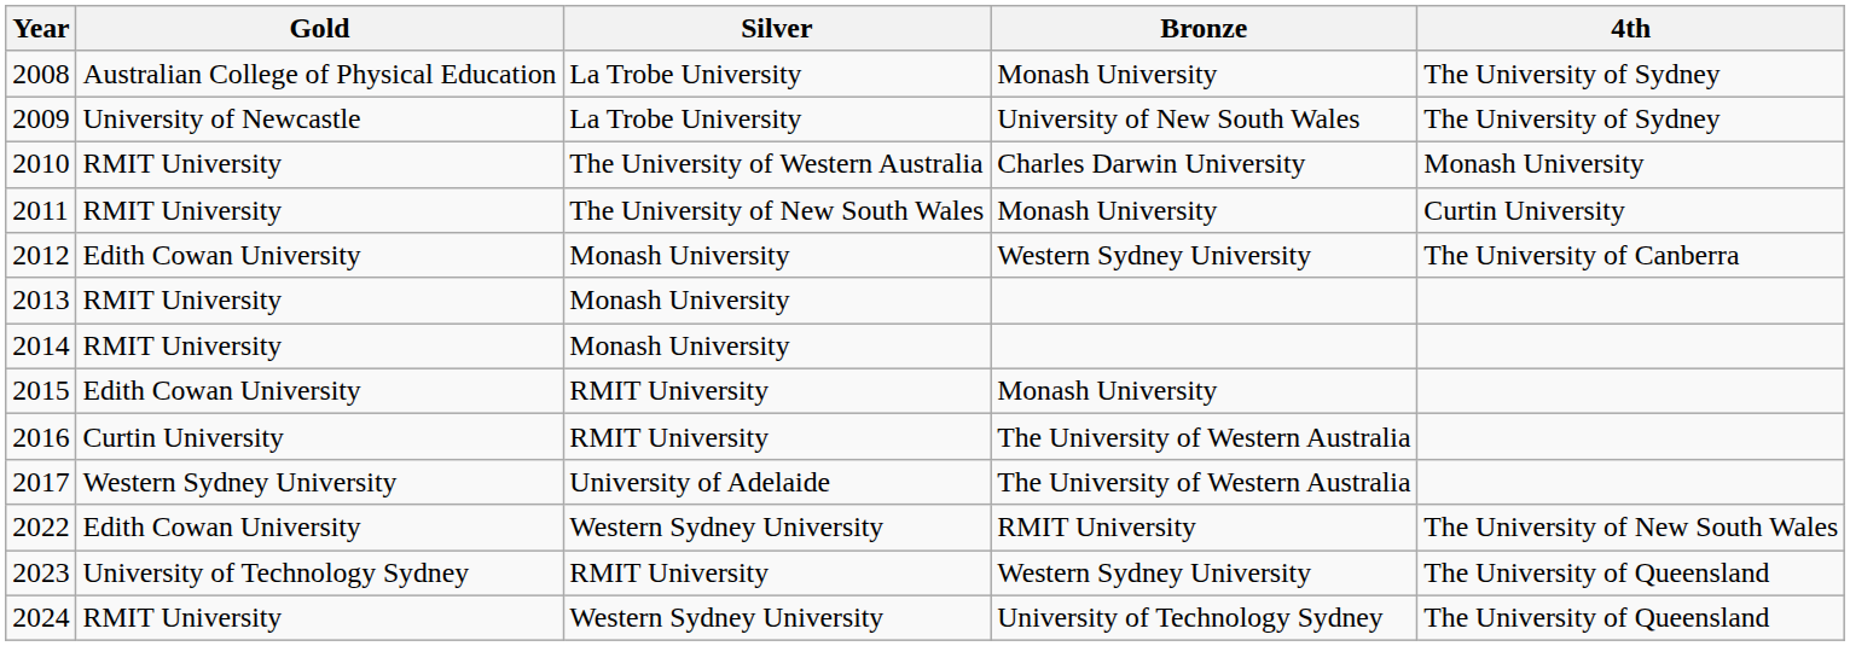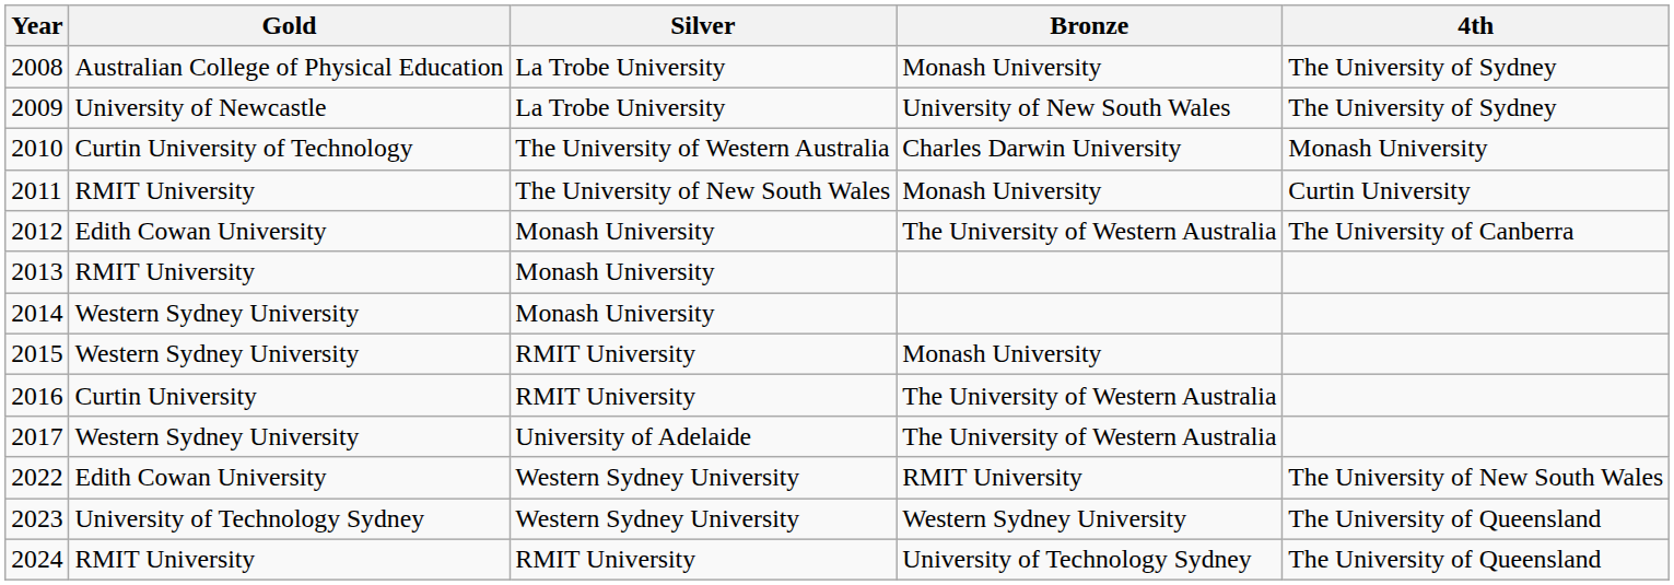 <table class="wikitable">
 <tr>
 <th>Year</th>
 <th>Gold</th>
 <th>Silver</th>
 <th>Bronze</th>
 <th>4th</th>
 </tr>
 <tr>
 <td>2008</td>
 <td>Australian College of Physical Education</td>
 <td>La Trobe University</td>
 <td>Monash University</td>
 <td>The University of Sydney</td>
 </tr>
 <tr>
 <td>2009</td>
 <td>University of Newcastle</td>
 <td>La Trobe University</td>
 <td>University of New South Wales</td>
 <td>The University of Sydney</td>
 </tr>
 <tr>
 <td>2010</td>
-<td>RMIT University</td>
+<td>Curtin University of Technology</td>
 <td>The University of Western Australia</td>
 <td>Charles Darwin University</td>
 <td>Monash University</td>
 </tr>
 <tr>
 <td>2011</td>
 <td>RMIT University</td>
 <td>The University of New South Wales</td>
 <td>Monash University</td>
 <td>Curtin University</td>
 </tr>
 <tr>
 <td>2012</td>
 <td>Edith Cowan University</td>
 <td>Monash University</td>
-<td>Western Sydney University</td>
+<td>The University of Western Australia</td>
 <td>The University of Canberra</td>
 </tr>
 <tr>
 <td>2013</td>
 <td>RMIT University</td>
 <td>Monash University</td>
 <td></td>
 <td></td>
 </tr>
 <tr>
 <td>2014</td>
-<td>RMIT University</td>
+<td>Western Sydney University</td>
 <td>Monash University</td>
 <td></td>
 <td></td>
 </tr>
 <tr>
 <td>2015</td>
-<td>Edith Cowan University</td>
+<td>Western Sydney University</td>
 <td>RMIT University</td>
 <td>Monash University</td>
 <td></td>
 </tr>
 <tr>
 <td>2016</td>
 <td>Curtin University</td>
 <td>RMIT University</td>
 <td>The University of Western Australia</td>
 <td></td>
 </tr>
 <tr>
 <td>2017</td>
 <td>Western Sydney University</td>
 <td>University of Adelaide</td>
 <td>The University of Western Australia</td>
 <td></td>
 </tr>
 <tr>
 <td>2022</td>
 <td>Edith Cowan University</td>
 <td>Western Sydney University</td>
 <td>RMIT University</td>
 <td>The University of New South Wales</td>
 </tr>
 <tr>
 <td>2023</td>
 <td>University of Technology Sydney</td>
-<td>RMIT University</td>
+<td>Western Sydney University</td>
 <td>Western Sydney University</td>
 <td>The University of Queensland</td>
 </tr>
 <tr>
 <td>2024</td>
 <td>RMIT University</td>
-<td>Western Sydney University</td>
+<td>RMIT University</td>
 <td>University of Technology Sydney</td>
 <td>The University of Queensland</td>
 </tr>
 </table>
